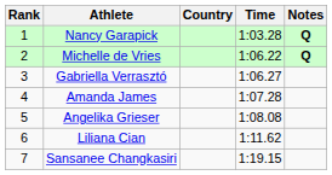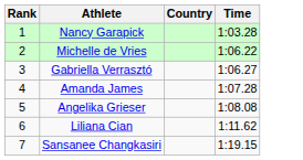 <table class="wikitable sortable" style="text-align:center">
 <tr>
 <th>Rank</th>
 <th>Athlete</th>
 <th>Country</th>
 <th>Time</th>
-<th>Notes</th>
 </tr>
 <tr bgcolor=ccffcc>
 <td>1</td>
 <td><a href='#'>Nancy Garapick</a></td>
 <td align=left></td>
 <td>1:03.28</td>
-<td><strong>Q </strong></td>
 </tr>
 <tr bgcolor=ccffcc>
 <td>2</td>
 <td><a href='#'>Michelle de Vries</a></td>
 <td align=left></td>
 <td>1:06.22</td>
-<td><strong>Q </strong></td>
 </tr>
 <tr>
 <td>3</td>
 <td><a href='#'>Gabriella Verrasztó</a></td>
 <td align=left></td>
 <td>1:06.27</td>
-<td><strong> </strong></td>
 </tr>
 <tr>
 <td>4</td>
 <td><a href='#'>Amanda James</a></td>
 <td align=left></td>
 <td>1:07.28</td>
-<td><strong> </strong></td>
 </tr>
 <tr>
 <td>5</td>
 <td><a href='#'>Angelika Grieser</a></td>
 <td align=left></td>
 <td>1:08.08</td>
-<td><strong> </strong></td>
 </tr>
 <tr>
 <td>6</td>
 <td><a href='#'>Liliana Cian</a></td>
 <td align=left></td>
 <td>1:11.62</td>
-<td><strong> </strong></td>
 </tr>
 <tr>
 <td>7</td>
 <td><a href='#'>Sansanee Changkasiri</a></td>
 <td align=left></td>
 <td>1:19.15</td>
-<td><strong> </strong></td>
 </tr>
 </table>
